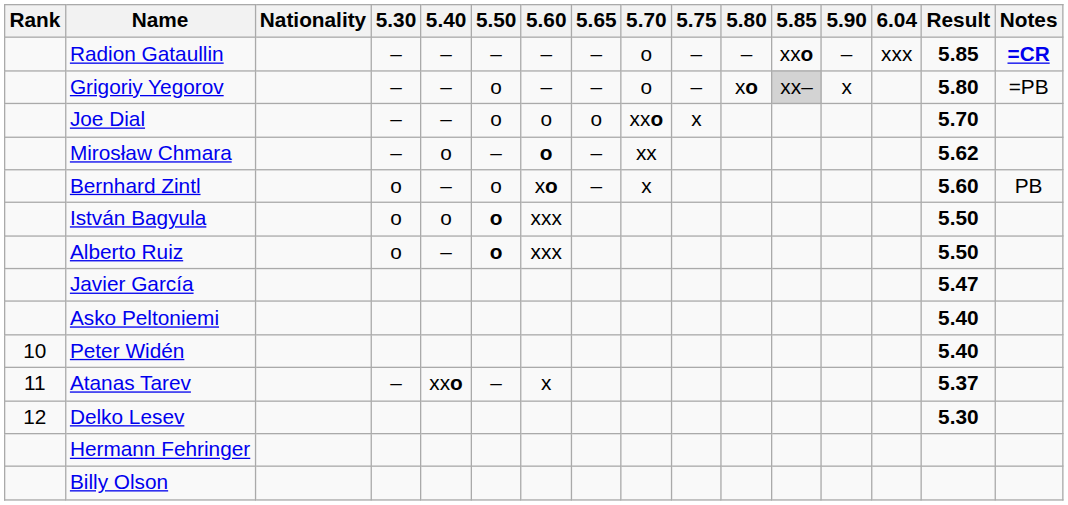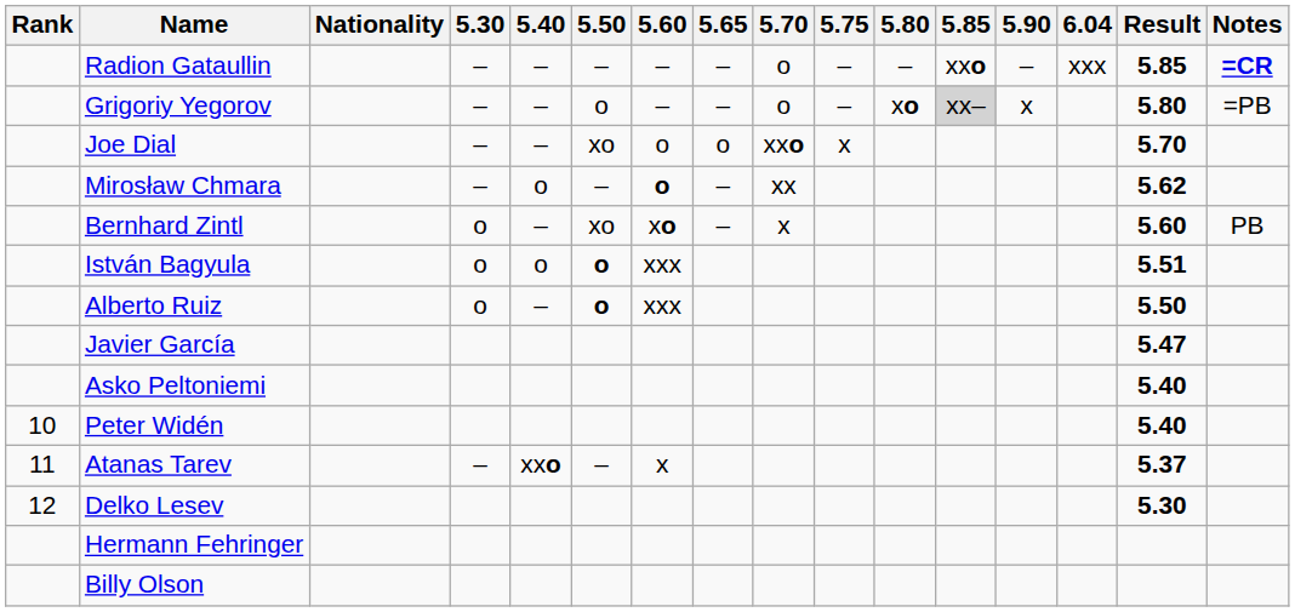 <table class="wikitable sortable" style="text-align:center">
 <tr>
 <th>Rank</th>
 <th>Name</th>
 <th>Nationality</th>
 <th>5.30</th>
 <th>5.40</th>
 <th>5.50</th>
 <th>5.60</th>
 <th>5.65</th>
 <th>5.70</th>
 <th>5.75</th>
 <th>5.80</th>
 <th>5.85</th>
 <th>5.90</th>
 <th>6.04</th>
 <th>Result</th>
 <th>Notes</th>
 </tr>
 <tr>
 <td></td>
 <td align="left"><a href='#'>Radion Gataullin</a></td>
 <td align=left></td>
 <td>–</td>
 <td>–</td>
 <td>–</td>
 <td>–</td>
 <td>–</td>
 <td>o</td>
 <td>–</td>
 <td>–</td>
 <td>xx<strong>o</strong></td>
 <td>–</td>
 <td>xxx</td>
 <td><strong>5.85</strong></td>
 <td><strong><a href='#'>=CR</a></strong></td>
 </tr>
 <tr>
 <td></td>
 <td align="left"><a href='#'>Grigoriy Yegorov</a></td>
 <td align=left></td>
 <td>–</td>
 <td>–</td>
 <td>o</td>
 <td>–</td>
 <td>–</td>
 <td>o</td>
 <td>–</td>
 <td>x<strong>o</strong></td>
 <td style="background: lightgrey;">xx–</td>
 <td>x</td>
 <td></td>
 <td><strong>5.80</strong></td>
 <td>=PB</td>
 </tr>
 <tr>
 <td></td>
 <td align="left"><a href='#'>Joe Dial</a></td>
 <td align=left></td>
 <td>–</td>
 <td>–</td>
-<td>o</td>
+<td>xo</td>
 <td>o</td>
 <td>o</td>
 <td>xx<strong>o</strong></td>
 <td>x</td>
 <td></td>
 <td></td>
 <td></td>
 <td></td>
 <td><strong>5.70</strong></td>
 <td></td>
 </tr>
 <tr>
 <td></td>
 <td align="left"><a href='#'>Mirosław Chmara</a></td>
 <td align=left></td>
 <td>–</td>
 <td>o</td>
 <td>–</td>
 <td><strong>o</strong></td>
 <td>–</td>
 <td>xx</td>
 <td></td>
 <td></td>
 <td></td>
 <td></td>
 <td></td>
 <td><strong>5.62</strong></td>
 <td></td>
 </tr>
 <tr>
 <td></td>
 <td align="left"><a href='#'>Bernhard Zintl</a></td>
 <td align=left></td>
 <td>o</td>
 <td>–</td>
-<td>o</td>
+<td>xo</td>
 <td>x<strong>o</strong></td>
 <td>–</td>
 <td>x</td>
 <td></td>
 <td></td>
 <td></td>
 <td></td>
 <td></td>
 <td><strong>5.60</strong></td>
 <td>PB</td>
 </tr>
 <tr>
 <td></td>
 <td align="left"><a href='#'>István Bagyula</a></td>
 <td align=left></td>
 <td>o</td>
 <td>o</td>
 <td><strong>o</strong></td>
 <td>xxx</td>
 <td></td>
 <td></td>
 <td></td>
 <td></td>
 <td></td>
 <td></td>
 <td></td>
-<td><strong>5.50</strong></td>
+<td><strong>5.51</strong></td>
 <td></td>
 </tr>
 <tr>
 <td></td>
 <td align="left"><a href='#'>Alberto Ruiz</a></td>
 <td align=left></td>
 <td>o</td>
 <td>–</td>
 <td><strong>o</strong></td>
 <td>xxx</td>
 <td></td>
 <td></td>
 <td></td>
 <td></td>
 <td></td>
 <td></td>
 <td></td>
 <td><strong>5.50</strong></td>
 <td></td>
 </tr>
 <tr>
 <td></td>
 <td align="left"><a href='#'>Javier García</a></td>
 <td align=left></td>
 <td></td>
 <td></td>
 <td></td>
 <td></td>
 <td></td>
 <td></td>
 <td></td>
 <td></td>
 <td></td>
 <td></td>
 <td></td>
 <td><strong>5.47</strong></td>
 <td></td>
 </tr>
 <tr>
 <td></td>
 <td align="left"><a href='#'>Asko Peltoniemi</a></td>
 <td align=left></td>
 <td></td>
 <td></td>
 <td></td>
 <td></td>
 <td></td>
 <td></td>
 <td></td>
 <td></td>
 <td></td>
 <td></td>
 <td></td>
 <td><strong>5.40</strong></td>
 <td></td>
 </tr>
 <tr>
 <td>10</td>
 <td align="left"><a href='#'>Peter Widén</a></td>
 <td align=left></td>
 <td></td>
 <td></td>
 <td></td>
 <td></td>
 <td></td>
 <td></td>
 <td></td>
 <td></td>
 <td></td>
 <td></td>
 <td></td>
 <td><strong>5.40</strong></td>
 <td></td>
 </tr>
 <tr>
 <td>11</td>
 <td align="left"><a href='#'>Atanas Tarev</a></td>
 <td align=left></td>
 <td>–</td>
 <td>xx<strong>o</strong></td>
 <td>–</td>
 <td>x</td>
 <td></td>
 <td></td>
 <td></td>
 <td></td>
 <td></td>
 <td></td>
 <td></td>
 <td><strong>5.37</strong></td>
 <td></td>
 </tr>
 <tr>
 <td>12</td>
 <td align="left"><a href='#'>Delko Lesev</a></td>
 <td align=left></td>
 <td></td>
 <td></td>
 <td></td>
 <td></td>
 <td></td>
 <td></td>
 <td></td>
 <td></td>
 <td></td>
 <td></td>
 <td></td>
 <td><strong>5.30</strong></td>
 <td></td>
 </tr>
 <tr>
 <td></td>
 <td align="left"><a href='#'>Hermann Fehringer</a></td>
 <td align=left></td>
 <td></td>
 <td></td>
 <td></td>
 <td></td>
 <td></td>
 <td></td>
 <td></td>
 <td></td>
 <td></td>
 <td></td>
 <td></td>
 <td><strong></strong></td>
 <td></td>
 </tr>
 <tr>
 <td></td>
 <td align="left"><a href='#'>Billy Olson</a></td>
 <td align=left></td>
 <td></td>
 <td></td>
 <td></td>
 <td></td>
 <td></td>
 <td></td>
 <td></td>
 <td></td>
 <td></td>
 <td></td>
 <td></td>
 <td><strong></strong></td>
 <td></td>
 </tr>
 </table>
